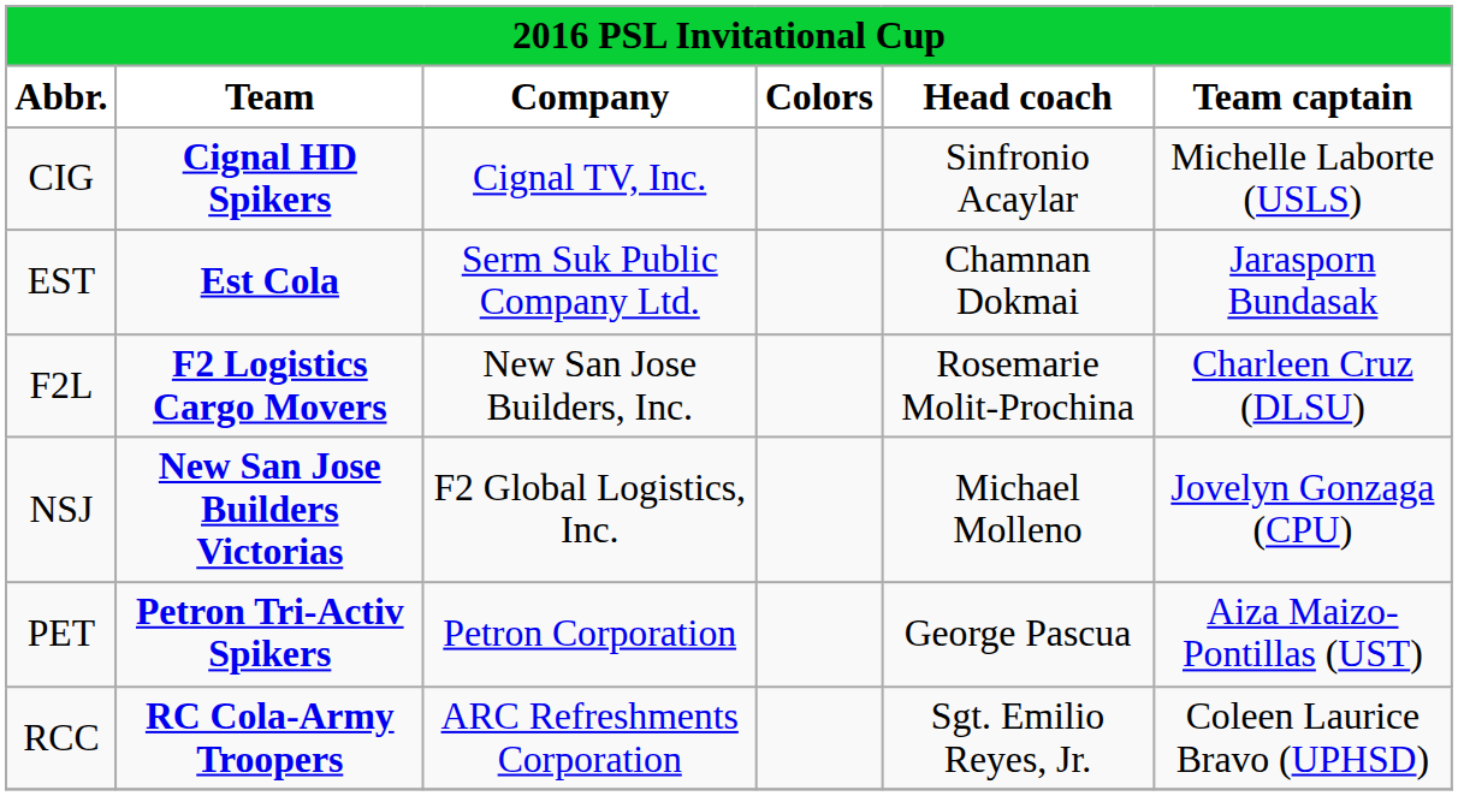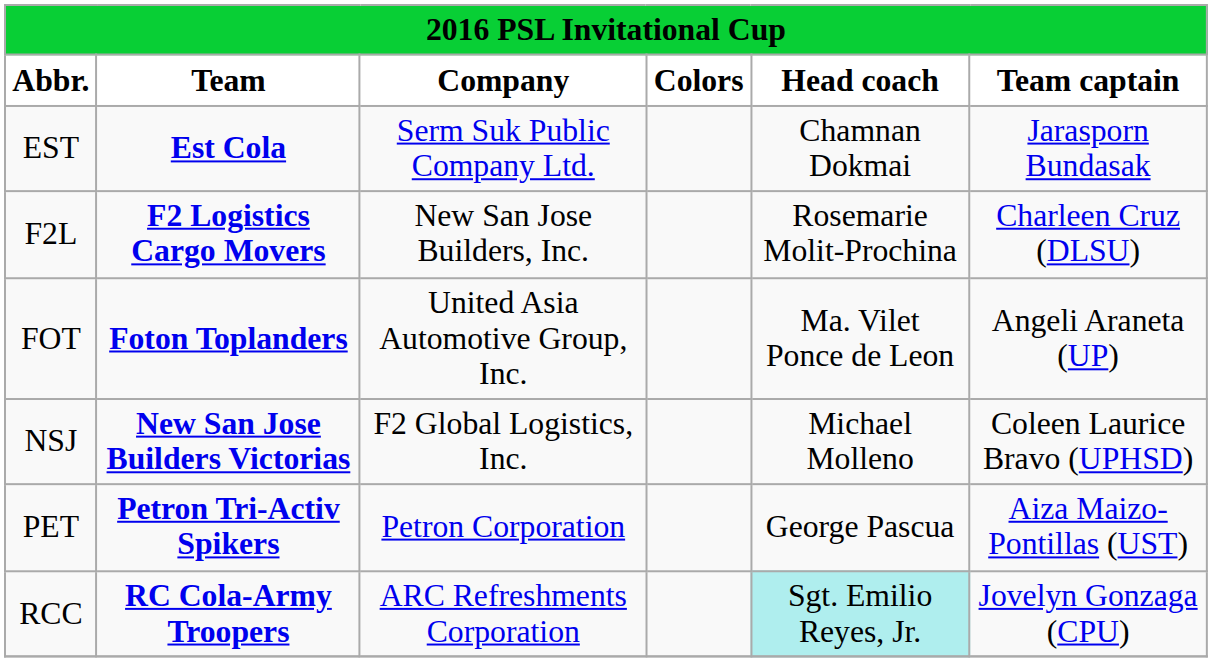 <table class="wikitable">
 <tr>
 <th style=background:#08CF35 colspan=6><span>2016 PSL Invitational Cup</span></th>
 </tr>
 <tr>
 <th style="background:white">Abbr.</th>
 <th style="background:white">Team</th>
 <th style="background:white">Company</th>
 <th style="background:white">Colors</th>
 <th style="background:white">Head coach</th>
 <th style="background:white">Team captain</th>
-</tr>
-<tr>
-<td align=center>CIG</td>
-<td align=center><strong><a href='#'>Cignal HD Spikers</a></strong></td>
-<td align=center><a href='#'>Cignal TV, Inc.</a></td>
-<td align=center> </td>
-<td align=center>Sinfronio Acaylar</td>
-<td align=center>Michelle Laborte (<a href='#'>USLS</a>)</td>
 </tr>
 <tr>
 <td align=center>EST</td>
 <td align=center><strong><a href='#'>Est Cola</a></strong></td>
 <td align=center><a href='#'>Serm Suk Public Company Ltd.</a></td>
 <td align=center>  </td>
 <td align=center>Chamnan Dokmai</td>
 <td align=center><a href='#'>Jarasporn Bundasak</a></td>
 </tr>
 <tr>
 <td align=center>F2L</td>
 <td align=center><strong><a href='#'>F2 Logistics Cargo Movers</a></strong></td>
 <td align=center>New San Jose Builders, Inc.</td>
 <td align=center>  </td>
 <td align=center>Rosemarie Molit-Prochina</td>
 <td align=center><a href='#'>Charleen Cruz</a> (<a href='#'>DLSU</a>)</td>
 </tr>
 <tr>
+<td align=center>FOT</td>
+<td align=center><strong><a href='#'>Foton Toplanders</a></strong></td>
+<td align=center>United Asia Automotive Group, Inc.</td>
+<td align=center> </td>
+<td align=center>Ma. Vilet Ponce de Leon</td>
+<td align=center>Angeli Araneta (<a href='#'>UP</a>)</td>
+</tr>
+<tr>
 <td align=center>NSJ</td>
 <td align=center><strong><a href='#'>New San Jose Builders Victorias</a></strong></td>
 <td align=center>F2 Global Logistics, Inc.</td>
 <td align=center>  </td>
 <td align=center>Michael Molleno</td>
-<td align=center><a href='#'>Jovelyn Gonzaga</a> (<a href='#'>CPU</a>)</td>
+<td align=center>Coleen Laurice Bravo (<a href='#'>UPHSD</a>)</td>
 </tr>
 <tr>
 <td align=center>PET</td>
 <td align=center><strong><a href='#'>Petron Tri-Activ Spikers</a></strong></td>
 <td align=center><a href='#'>Petron Corporation</a></td>
 <td align=center>  </td>
 <td align=center>George Pascua</td>
 <td align=center><a href='#'>Aiza Maizo-Pontillas</a> (<a href='#'>UST</a>)</td>
 </tr>
 <tr>
 <td align=center>RCC</td>
 <td align=center><strong><a href='#'>RC Cola-Army Troopers</a></strong></td>
 <td align=center><a href='#'>ARC Refreshments Corporation</a></td>
 <td align=center>  </td>
-<td align=center>Sgt. Emilio Reyes, Jr.</td>
-<td align=center>Coleen Laurice Bravo (<a href='#'>UPHSD</a>)</td>
+<td align=center style="background: paleturquoise;">Sgt. Emilio Reyes, Jr.</td>
+<td align=center><a href='#'>Jovelyn Gonzaga</a> (<a href='#'>CPU</a>)</td>
 </tr>
 <tr>
 </tr>
 </table>
